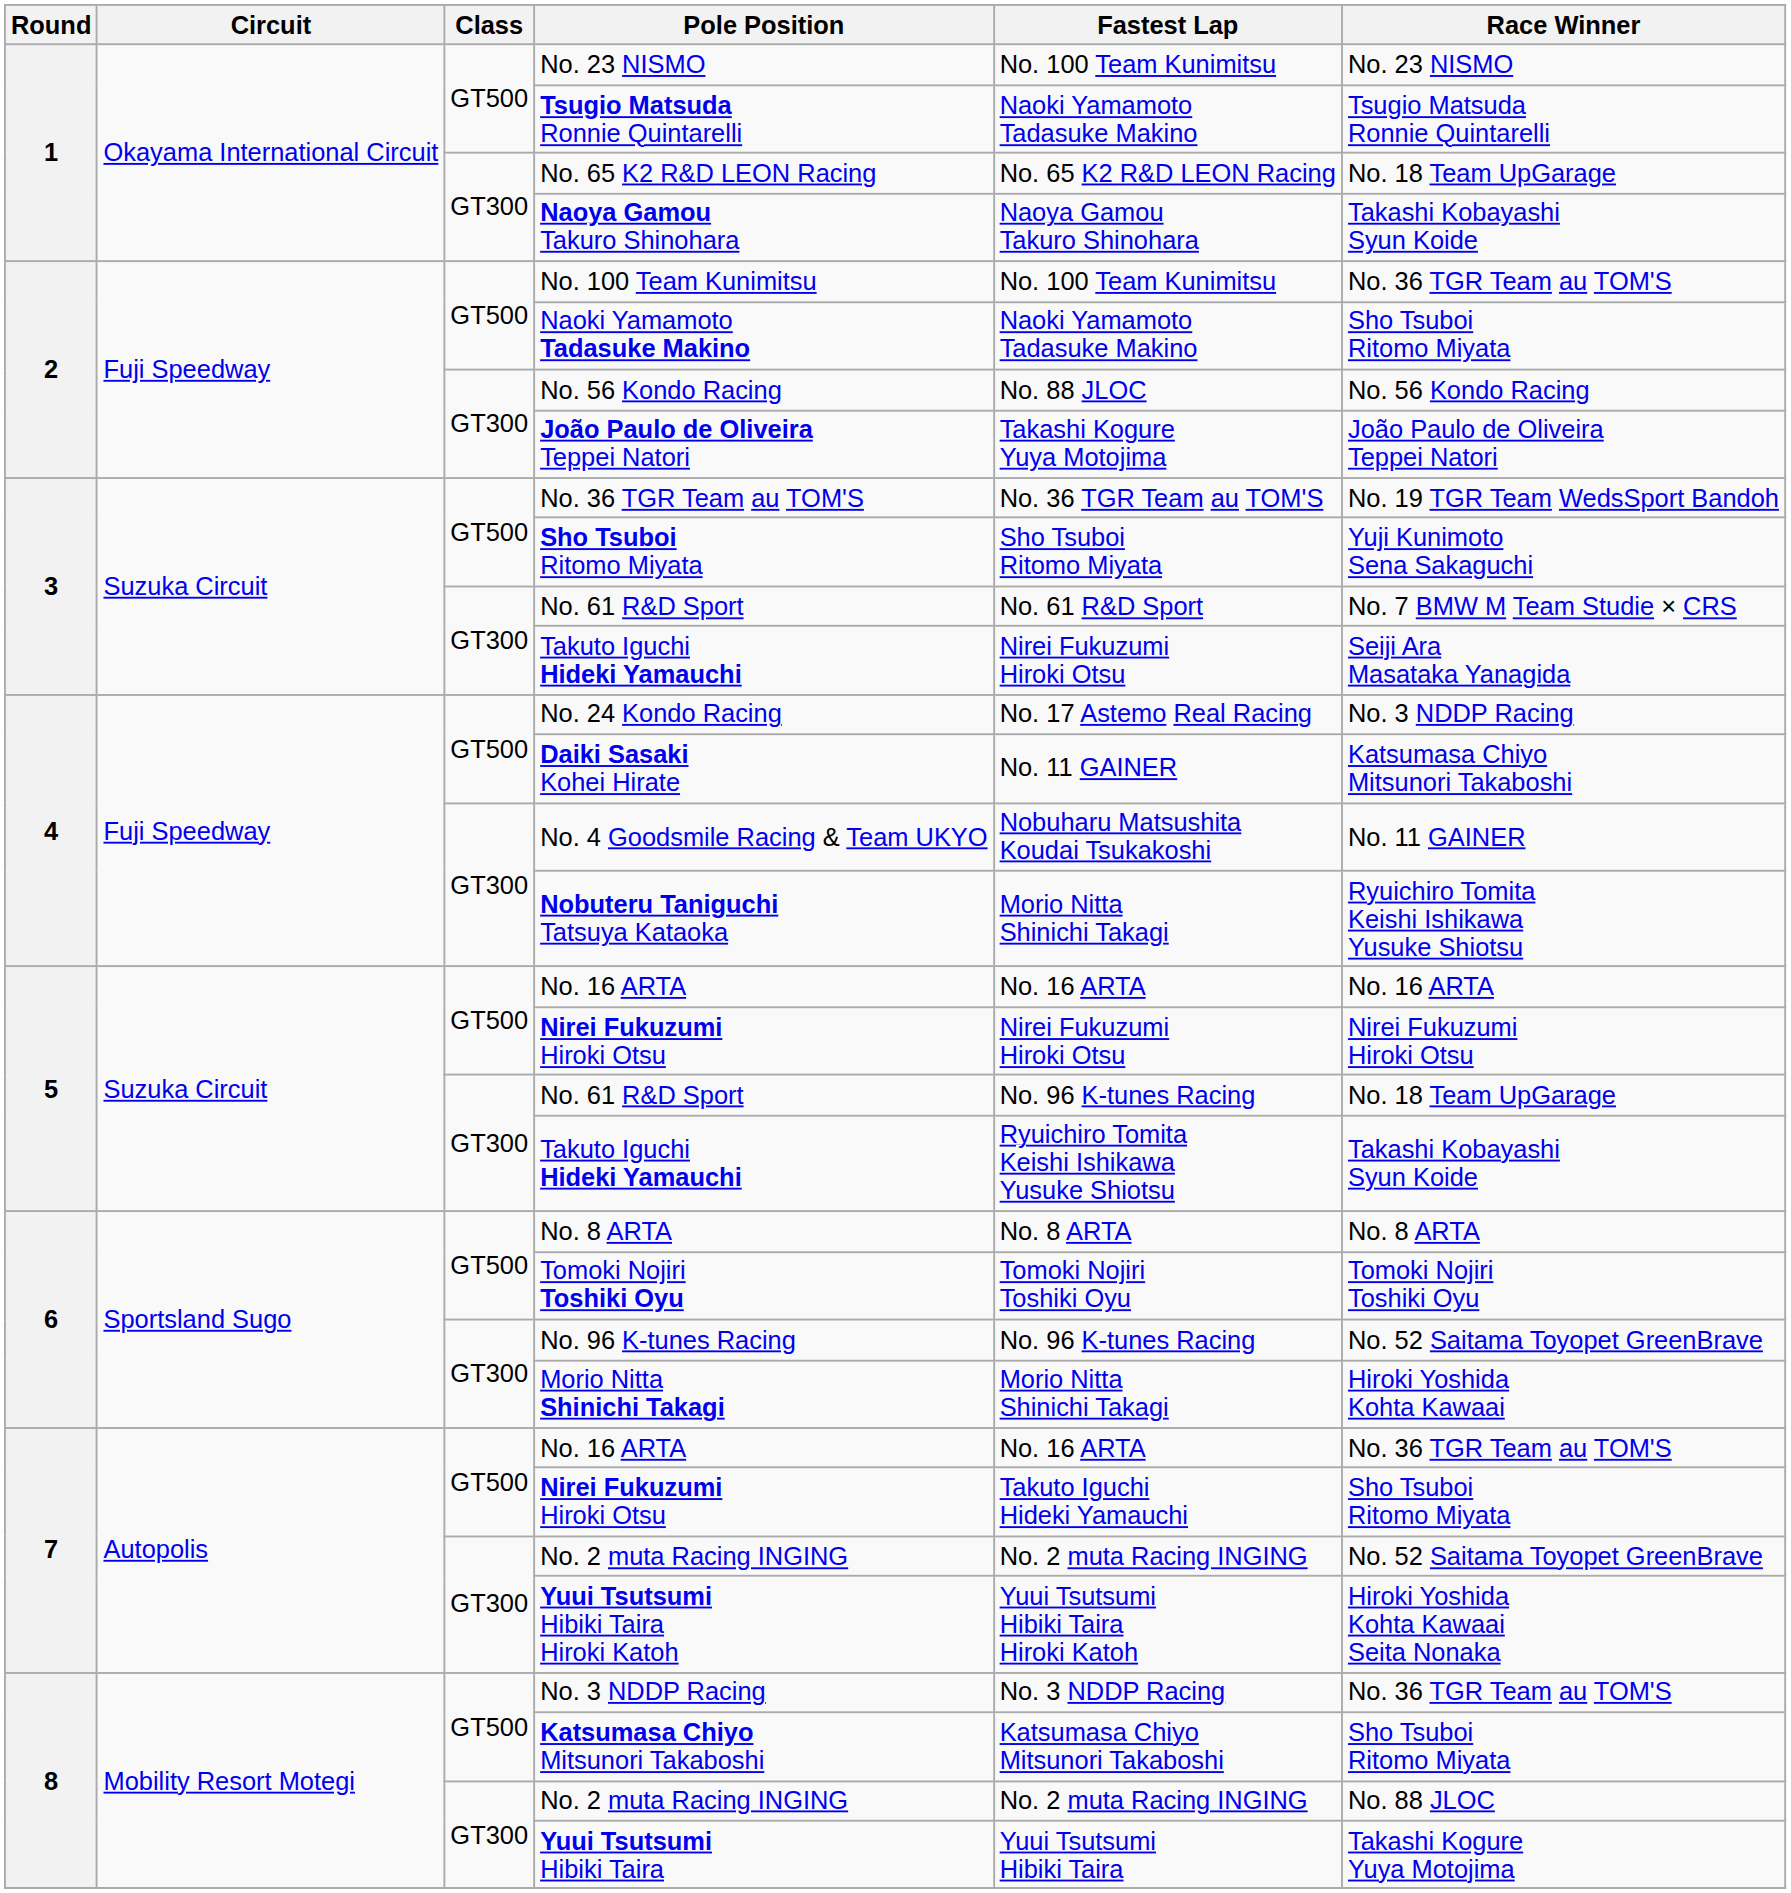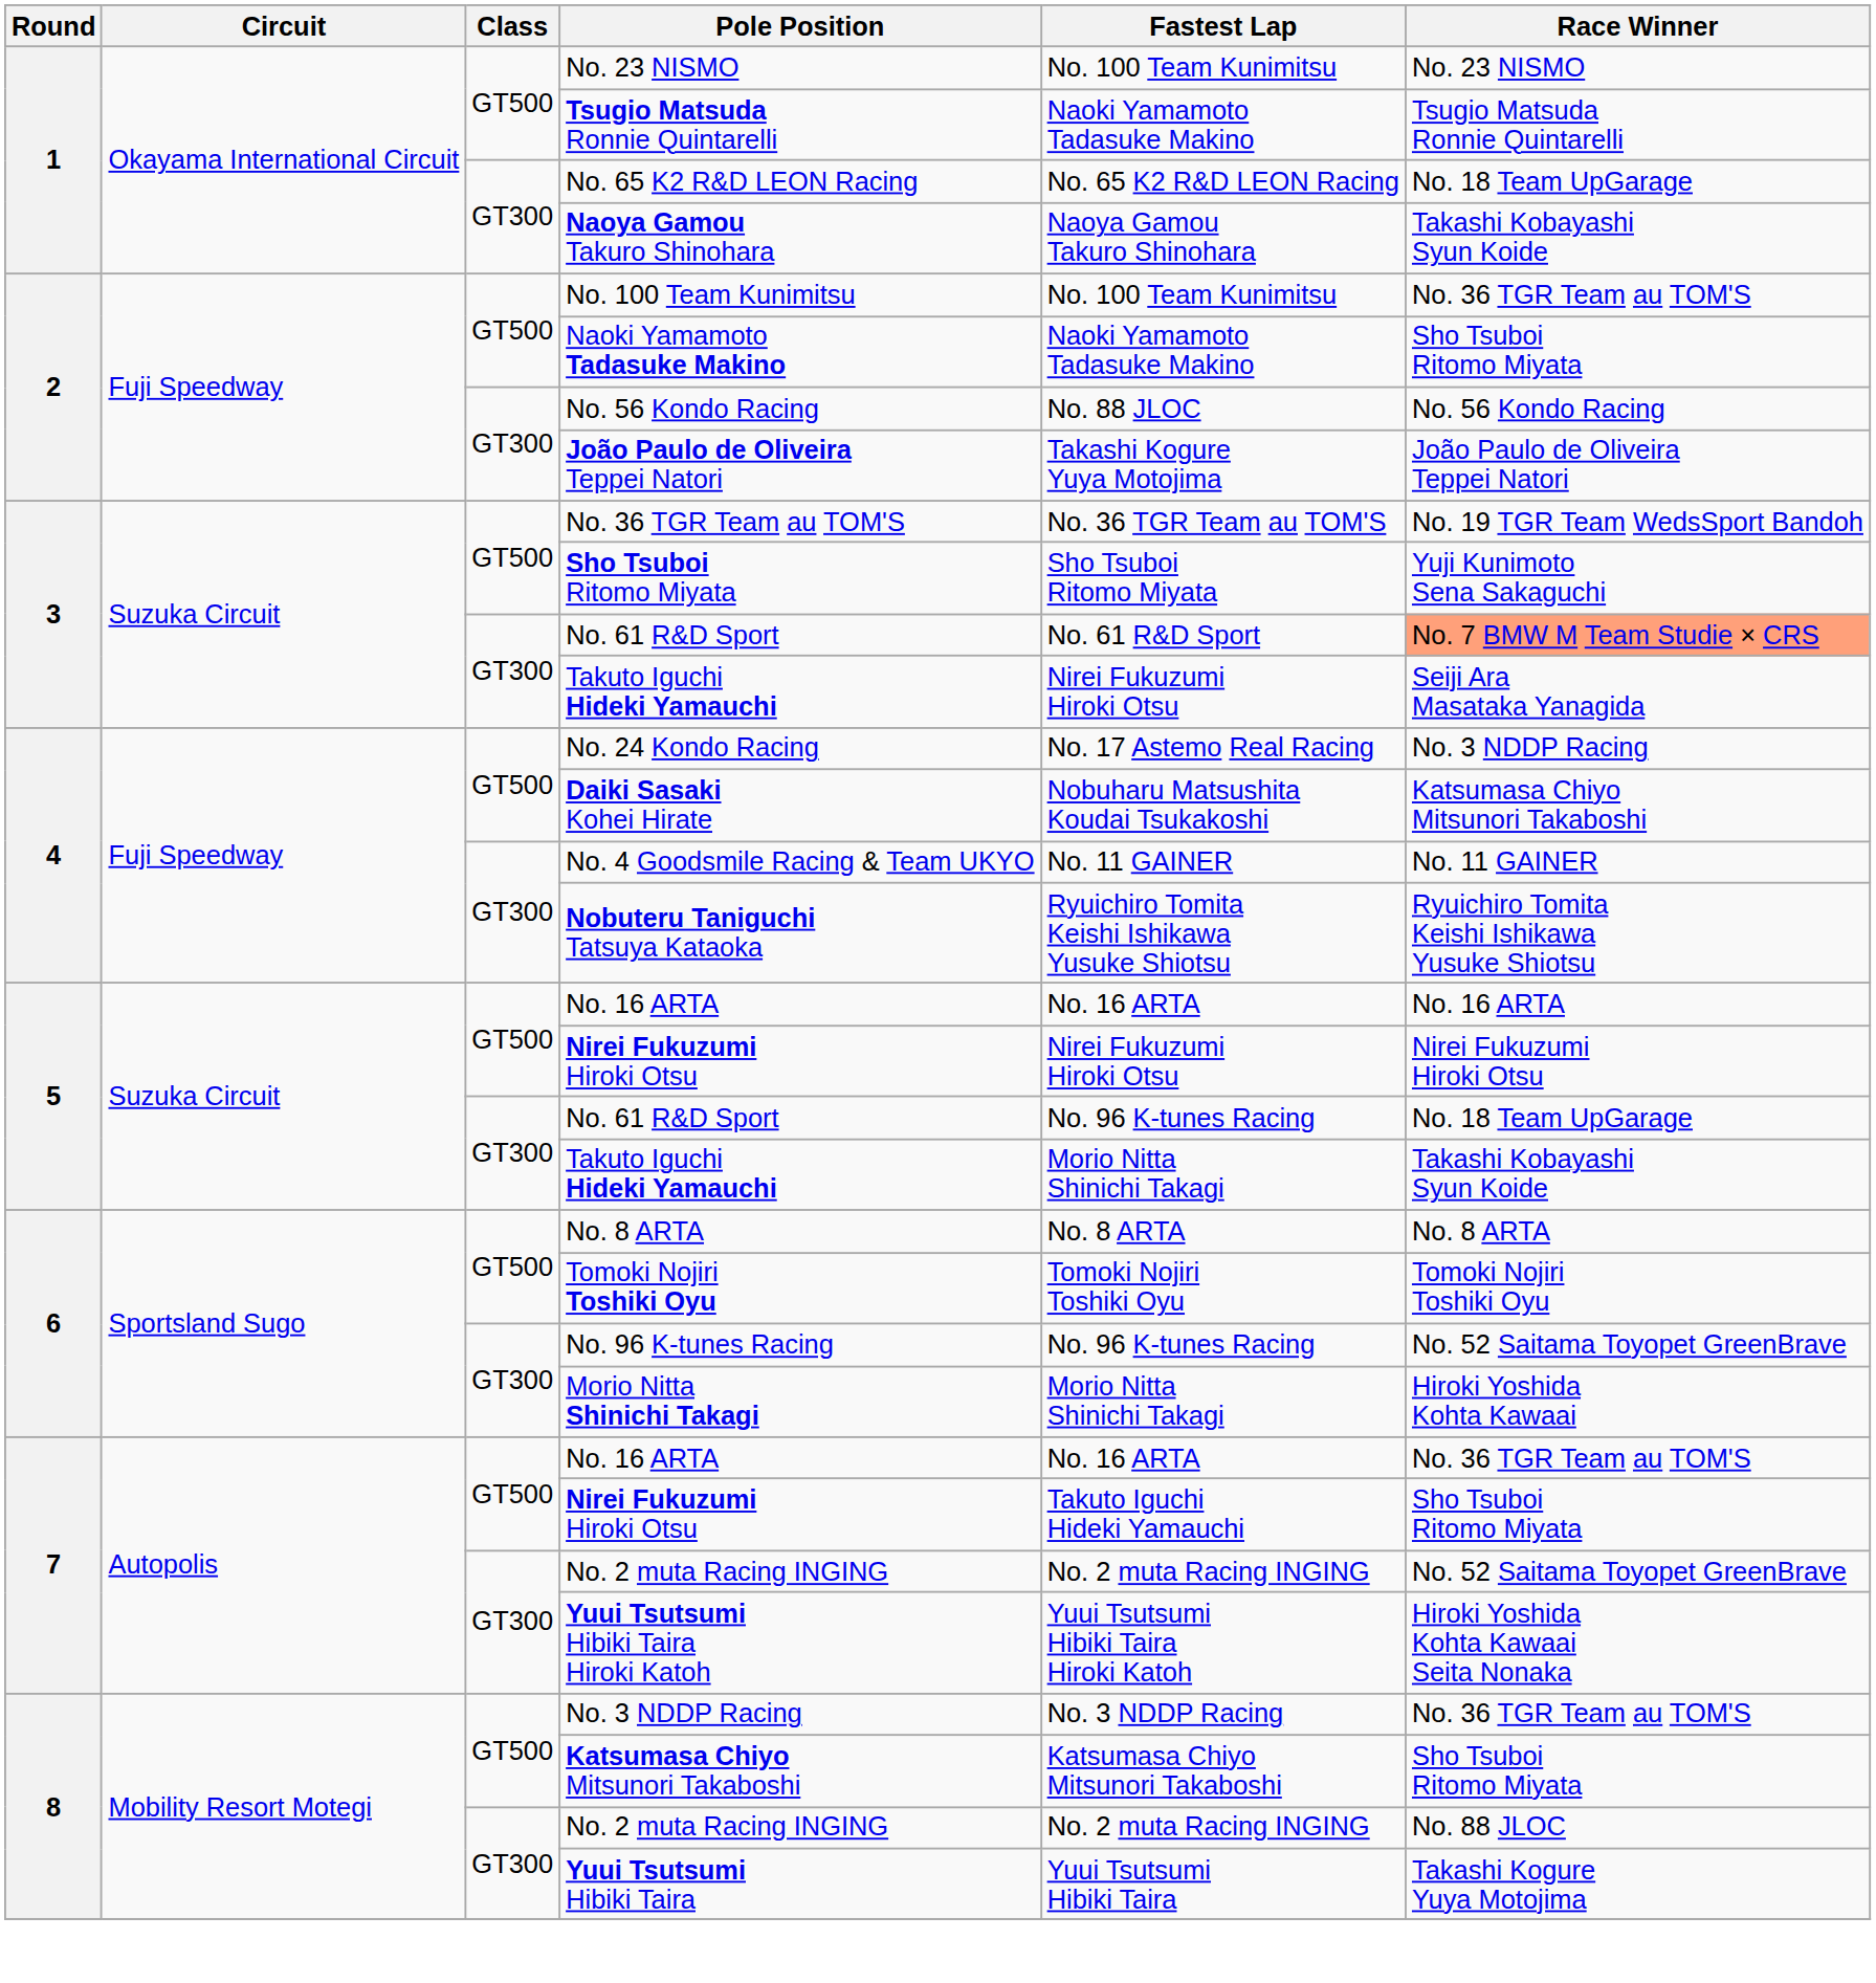 <table class="wikitable" style="font-size:85%;">
 <tr>
 <th>Round</th>
 <th>Circuit</th>
 <th>Class</th>
 <th>Pole Position</th>
 <th>Fastest Lap</th>
 <th>Race Winner</th>
 </tr>
 <tr>
 <th rowspan="4">1</th>
 <td rowspan="4"><a href='#'>Okayama International Circuit</a></td>
 <td rowspan="2">GT500</td>
 <td>No. 23 <a href='#'>NISMO</a></td>
 <td>No. 100 <a href='#'>Team Kunimitsu</a></td>
 <td>No. 23 <a href='#'>NISMO</a></td>
 </tr>
 <tr>
 <td><strong> <a href='#'>Tsugio Matsuda</a></strong><br> <a href='#'>Ronnie Quintarelli</a></td>
 <td> <a href='#'>Naoki Yamamoto</a><br> <a href='#'>Tadasuke Makino</a></td>
 <td> <a href='#'>Tsugio Matsuda</a><br> <a href='#'>Ronnie Quintarelli</a></td>
 </tr>
 <tr>
 <td rowspan="2">GT300</td>
 <td>No. 65 <a href='#'>K2 R&D LEON Racing</a></td>
 <td>No. 65 <a href='#'>K2 R&D LEON Racing</a></td>
 <td>No. 18 <a href='#'>Team UpGarage</a></td>
 </tr>
 <tr>
 <td> <strong><a href='#'>Naoya Gamou</a></strong><br> <a href='#'>Takuro Shinohara</a></td>
 <td> <a href='#'>Naoya Gamou</a><br> <a href='#'>Takuro Shinohara</a></td>
 <td> <a href='#'>Takashi Kobayashi</a><br> <a href='#'>Syun Koide</a></td>
 </tr>
 <tr>
 <th rowspan="4">2</th>
 <td rowspan="4"><a href='#'>Fuji Speedway</a></td>
 <td rowspan="2">GT500</td>
 <td>No. 100 <a href='#'>Team Kunimitsu</a></td>
 <td>No. 100 <a href='#'>Team Kunimitsu</a></td>
 <td>No. 36 <a href='#'>TGR Team</a> <a href='#'>au</a> <a href='#'>TOM'S</a></td>
 </tr>
 <tr>
 <td> <a href='#'>Naoki Yamamoto</a><br><strong> <a href='#'>Tadasuke Makino</a></strong></td>
 <td> <a href='#'>Naoki Yamamoto</a><br> <a href='#'>Tadasuke Makino</a></td>
 <td> <a href='#'>Sho Tsuboi</a><br> <a href='#'>Ritomo Miyata</a></td>
 </tr>
 <tr>
 <td rowspan="2">GT300</td>
 <td>No. 56 <a href='#'>Kondo Racing</a></td>
 <td>No. 88 <a href='#'>JLOC</a></td>
 <td>No. 56 <a href='#'>Kondo Racing</a></td>
 </tr>
 <tr>
 <td> <strong><a href='#'>João Paulo de Oliveira</a></strong><br> <a href='#'>Teppei Natori</a></td>
 <td> <a href='#'>Takashi Kogure</a><br> <a href='#'>Yuya Motojima</a></td>
 <td> <a href='#'>João Paulo de Oliveira</a><br> <a href='#'>Teppei Natori</a></td>
 </tr>
 <tr>
 <th rowspan="4">3</th>
 <td rowspan="4"><a href='#'>Suzuka Circuit</a></td>
 <td rowspan="2">GT500</td>
 <td>No. 36 <a href='#'>TGR Team</a> <a href='#'>au</a> <a href='#'>TOM'S</a></td>
 <td>No. 36 <a href='#'>TGR Team</a> <a href='#'>au</a> <a href='#'>TOM'S</a></td>
 <td>No. 19 <a href='#'>TGR Team</a> <a href='#'>WedsSport Bandoh</a></td>
 </tr>
 <tr>
 <td> <strong><a href='#'>Sho Tsuboi</a></strong><br> <a href='#'>Ritomo Miyata</a></td>
 <td> <a href='#'>Sho Tsuboi</a><br> <a href='#'>Ritomo Miyata</a></td>
 <td> <a href='#'>Yuji Kunimoto</a><br> <a href='#'>Sena Sakaguchi</a></td>
 </tr>
 <tr>
 <td rowspan="2">GT300</td>
 <td>No. 61 <a href='#'>R&D Sport</a></td>
 <td>No. 61 <a href='#'>R&D Sport</a></td>
-<td>No. 7 <a href='#'>BMW M</a> <a href='#'>Team Studie</a> × <a href='#'>CRS</a></td>
+<td style="background: lightsalmon;">No. 7 <a href='#'>BMW M</a> <a href='#'>Team Studie</a> × <a href='#'>CRS</a></td>
 </tr>
 <tr>
 <td> <a href='#'>Takuto Iguchi</a><br> <strong><a href='#'>Hideki Yamauchi</a></strong></td>
 <td> <a href='#'>Nirei Fukuzumi</a><br> <a href='#'>Hiroki Otsu</a></td>
 <td> <a href='#'>Seiji Ara</a><br> <a href='#'>Masataka Yanagida</a></td>
 </tr>
 <tr>
 <th rowspan="4">4</th>
 <td rowspan="4"><a href='#'>Fuji Speedway</a></td>
 <td rowspan="2">GT500</td>
 <td>No. 24 <a href='#'>Kondo Racing</a></td>
 <td>No. 17 <a href='#'>Astemo</a> <a href='#'>Real Racing</a></td>
 <td>No. 3 <a href='#'>NDDP Racing</a></td>
 </tr>
 <tr>
 <td> <strong><a href='#'>Daiki Sasaki</a></strong><br> <a href='#'>Kohei Hirate</a></td>
-<td>No. 11 <a href='#'>GAINER</a></td>
+<td> <a href='#'>Nobuharu Matsushita</a><br> <a href='#'>Koudai Tsukakoshi</a></td>
 <td> <a href='#'>Katsumasa Chiyo</a><br> <a href='#'>Mitsunori Takaboshi</a></td>
 </tr>
 <tr>
 <td rowspan="2">GT300</td>
 <td>No. 4 <a href='#'>Goodsmile Racing</a> & <a href='#'>Team UKYO</a></td>
-<td> <a href='#'>Nobuharu Matsushita</a><br> <a href='#'>Koudai Tsukakoshi</a></td>
+<td>No. 11 <a href='#'>GAINER</a></td>
 <td>No. 11 <a href='#'>GAINER</a></td>
 </tr>
 <tr>
 <td> <strong><a href='#'>Nobuteru Taniguchi</a></strong><br> <a href='#'>Tatsuya Kataoka</a></td>
-<td> <a href='#'>Morio Nitta</a><br> <a href='#'>Shinichi Takagi</a></td>
+<td> <a href='#'>Ryuichiro Tomita</a><br> <a href='#'>Keishi Ishikawa</a><br> <a href='#'>Yusuke Shiotsu</a></td>
 <td> <a href='#'>Ryuichiro Tomita</a><br> <a href='#'>Keishi Ishikawa</a><br> <a href='#'>Yusuke Shiotsu</a></td>
 </tr>
 <tr>
 <th rowspan="4">5</th>
 <td rowspan="4"><a href='#'>Suzuka Circuit</a></td>
 <td rowspan="2">GT500</td>
 <td>No. 16 <a href='#'>ARTA</a></td>
 <td>No. 16 <a href='#'>ARTA</a></td>
 <td>No. 16 <a href='#'>ARTA</a></td>
 </tr>
 <tr>
 <td> <strong><a href='#'>Nirei Fukuzumi</a></strong><br> <a href='#'>Hiroki Otsu</a></td>
 <td> <a href='#'>Nirei Fukuzumi</a><br> <a href='#'>Hiroki Otsu</a></td>
 <td> <a href='#'>Nirei Fukuzumi</a><br> <a href='#'>Hiroki Otsu</a></td>
 </tr>
 <tr>
 <td rowspan="2">GT300</td>
 <td>No. 61 <a href='#'>R&D Sport</a></td>
 <td>No. 96 <a href='#'>K-tunes Racing</a></td>
 <td>No. 18 <a href='#'>Team UpGarage</a></td>
 </tr>
 <tr>
 <td> <a href='#'>Takuto Iguchi</a><br> <strong><a href='#'>Hideki Yamauchi</a></strong></td>
-<td> <a href='#'>Ryuichiro Tomita</a><br> <a href='#'>Keishi Ishikawa</a><br> <a href='#'>Yusuke Shiotsu</a></td>
+<td> <a href='#'>Morio Nitta</a><br> <a href='#'>Shinichi Takagi</a></td>
 <td> <a href='#'>Takashi Kobayashi</a><br> <a href='#'>Syun Koide</a></td>
 </tr>
 <tr>
 <th rowspan="4">6</th>
 <td rowspan="4"><a href='#'>Sportsland Sugo</a></td>
 <td rowspan="2">GT500</td>
 <td>No. 8 <a href='#'>ARTA</a></td>
 <td>No. 8 <a href='#'>ARTA</a></td>
 <td>No. 8 <a href='#'>ARTA</a></td>
 </tr>
 <tr>
 <td> <a href='#'>Tomoki Nojiri</a><br> <strong><a href='#'>Toshiki Oyu</a></strong></td>
 <td> <a href='#'>Tomoki Nojiri</a><br> <a href='#'>Toshiki Oyu</a></td>
 <td> <a href='#'>Tomoki Nojiri</a><br> <a href='#'>Toshiki Oyu</a></td>
 </tr>
 <tr>
 <td rowspan="2">GT300</td>
 <td>No. 96 <a href='#'>K-tunes Racing</a></td>
 <td>No. 96 <a href='#'>K-tunes Racing</a></td>
 <td>No. 52 <a href='#'>Saitama Toyopet GreenBrave</a></td>
 </tr>
 <tr>
 <td> <a href='#'>Morio Nitta</a><br> <strong><a href='#'>Shinichi Takagi</a></strong></td>
 <td> <a href='#'>Morio Nitta</a><br> <a href='#'>Shinichi Takagi</a></td>
 <td> <a href='#'>Hiroki Yoshida</a><br> <a href='#'>Kohta Kawaai</a></td>
 </tr>
 <tr>
 <th rowspan="4">7</th>
 <td rowspan="4"><a href='#'>Autopolis</a></td>
 <td rowspan="2">GT500</td>
 <td>No. 16 <a href='#'>ARTA</a></td>
 <td>No. 16 <a href='#'>ARTA</a></td>
 <td>No. 36 <a href='#'>TGR Team</a> <a href='#'>au</a> <a href='#'>TOM'S</a></td>
 </tr>
 <tr>
 <td> <strong><a href='#'>Nirei Fukuzumi</a></strong><br> <a href='#'>Hiroki Otsu</a></td>
 <td> <a href='#'>Takuto Iguchi</a><br> <a href='#'>Hideki Yamauchi</a></td>
 <td> <a href='#'>Sho Tsuboi</a><br> <a href='#'>Ritomo Miyata</a></td>
 </tr>
 <tr>
 <td rowspan="2">GT300</td>
 <td>No. 2 <a href='#'>muta Racing INGING</a></td>
 <td>No. 2 <a href='#'>muta Racing INGING</a></td>
 <td>No. 52 <a href='#'>Saitama Toyopet GreenBrave</a></td>
 </tr>
 <tr>
 <td> <strong><a href='#'>Yuui Tsutsumi</a></strong><br> <a href='#'>Hibiki Taira</a><br> <a href='#'>Hiroki Katoh</a></td>
 <td> <a href='#'>Yuui Tsutsumi</a><br> <a href='#'>Hibiki Taira</a><br> <a href='#'>Hiroki Katoh</a></td>
 <td> <a href='#'>Hiroki Yoshida</a><br> <a href='#'>Kohta Kawaai</a><br> <a href='#'>Seita Nonaka</a></td>
 </tr>
 <tr>
 <th rowspan="4">8</th>
 <td rowspan="4"><a href='#'>Mobility Resort Motegi</a></td>
 <td rowspan="2">GT500</td>
 <td>No. 3 <a href='#'>NDDP Racing</a></td>
 <td>No. 3 <a href='#'>NDDP Racing</a></td>
 <td>No. 36 <a href='#'>TGR Team</a> <a href='#'>au</a> <a href='#'>TOM'S</a></td>
 </tr>
 <tr>
 <td> <strong><a href='#'>Katsumasa Chiyo</a></strong><br> <a href='#'>Mitsunori Takaboshi</a></td>
 <td> <a href='#'>Katsumasa Chiyo</a><br> <a href='#'>Mitsunori Takaboshi</a></td>
 <td> <a href='#'>Sho Tsuboi</a><br> <a href='#'>Ritomo Miyata</a></td>
 </tr>
 <tr>
 <td rowspan="2">GT300</td>
 <td>No. 2 <a href='#'>muta Racing INGING</a></td>
 <td>No. 2 <a href='#'>muta Racing INGING</a></td>
 <td>No. 88 <a href='#'>JLOC</a></td>
 </tr>
 <tr>
 <td> <strong><a href='#'>Yuui Tsutsumi</a></strong><br> <a href='#'>Hibiki Taira</a></td>
 <td> <a href='#'>Yuui Tsutsumi</a><br> <a href='#'>Hibiki Taira</a></td>
 <td> <a href='#'>Takashi Kogure</a><br> <a href='#'>Yuya Motojima</a></td>
 </tr>
 <tr>
 </tr>
 </table>
